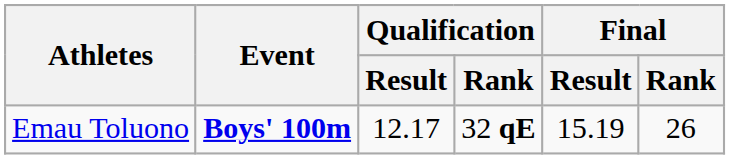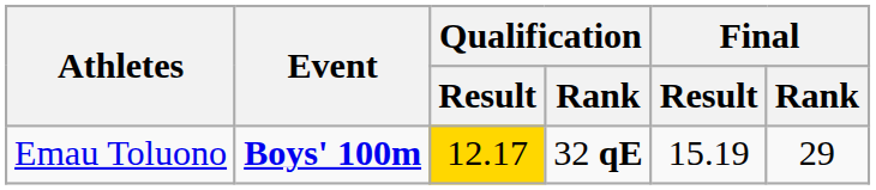 <table class="wikitable" border="1" style="font-size:90%">
 <tr>
 <th rowspan=2>Athletes</th>
 <th rowspan=2>Event</th>
 <th colspan=2>Qualification</th>
 <th colspan=2>Final</th>
 </tr>
 <tr>
 <th>Result</th>
 <th>Rank</th>
 <th>Result</th>
 <th>Rank</th>
 </tr>
 <tr>
 <td><a href='#'>Emau Toluono</a></td>
 <td><strong><a href='#'>Boys' 100m</a></strong></td>
-<td align=center>12.17</td>
+<td align=center style="background: gold;">12.17</td>
 <td align=center>32 <strong>qE</strong></td>
 <td align=center>15.19</td>
-<td align=center>26</td>
+<td align=center>29</td>
 </tr>
 </table>
